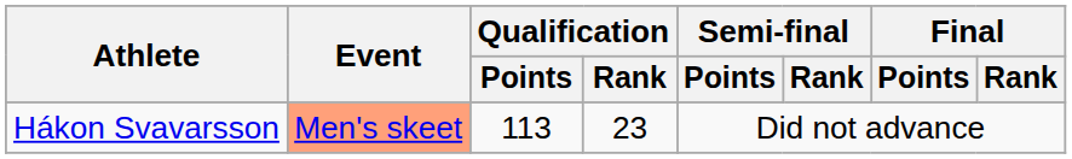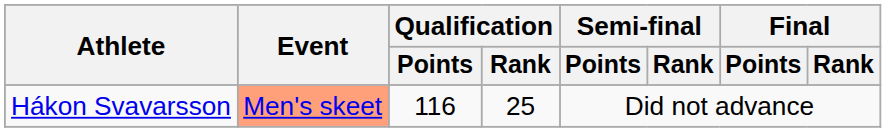 <table class="wikitable" style="font-size:90%">
 <tr>
 <th rowspan="2">Athlete</th>
 <th rowspan="2">Event</th>
 <th colspan=2>Qualification</th>
 <th colspan=2>Semi-final</th>
 <th colspan=2>Final</th>
 </tr>
 <tr style="font-size:95%">
 <th>Points</th>
 <th>Rank</th>
 <th>Points</th>
 <th>Rank</th>
 <th>Points</th>
 <th>Rank</th>
 </tr>
 <tr align=center>
 <td align=left><a href='#'>Hákon Svavarsson</a></td>
 <td align=left style="background: lightsalmon;"><a href='#'>Men's skeet</a></td>
-<td>113</td>
-<td>23</td>
+<td>116</td>
+<td>25</td>
 <td colspan="4">Did not advance</td>
 </tr>
 </table>
